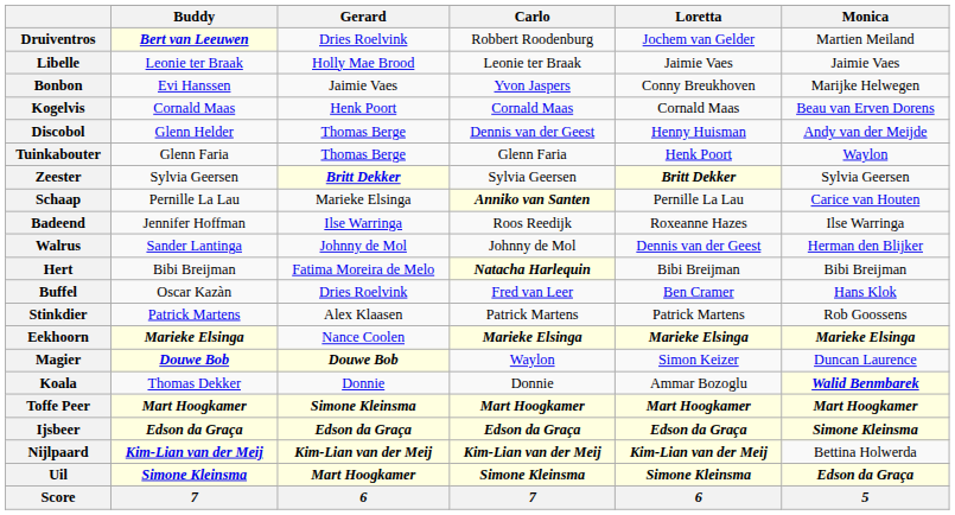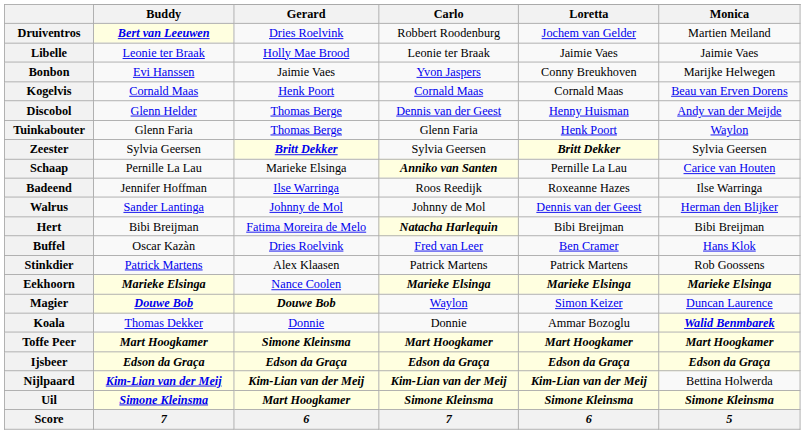 <table class="wikitable" style="text-align:center; font-size:85%; line-height:15px; width:70%">
 <tr>
 <th rowspan="2"></th>
 </tr>
 <tr>
 <th>Buddy</th>
 <th>Gerard</th>
 <th>Carlo</th>
 <th>Loretta</th>
 <th>Monica</th>
 </tr>
 <tr>
 <th>Druiventros</th>
 <td bgcolor="lightyellow"><strong><em><a href='#'>Bert van Leeuwen</a></em></strong></td>
 <td><a href='#'>Dries Roelvink</a></td>
 <td>Robbert Roodenburg</td>
 <td><a href='#'>Jochem van Gelder</a></td>
 <td>Martien Meiland</td>
 </tr>
 <tr>
 <th>Libelle</th>
 <td><a href='#'>Leonie ter Braak</a></td>
 <td><a href='#'>Holly Mae Brood</a></td>
 <td>Leonie ter Braak</td>
 <td>Jaimie Vaes</td>
 <td>Jaimie Vaes</td>
 </tr>
 <tr>
 <th>Bonbon</th>
 <td><a href='#'>Evi Hanssen</a></td>
 <td>Jaimie Vaes</td>
 <td><a href='#'>Yvon Jaspers</a></td>
 <td>Conny Breukhoven</td>
 <td>Marijke Helwegen</td>
 </tr>
 <tr>
 <th>Kogelvis</th>
 <td><a href='#'>Cornald Maas</a></td>
 <td><a href='#'>Henk Poort</a></td>
 <td><a href='#'>Cornald Maas</a></td>
 <td>Cornald Maas</td>
 <td><a href='#'>Beau van Erven Dorens</a></td>
 </tr>
 <tr>
 <th>Discobol</th>
 <td><a href='#'>Glenn Helder</a></td>
 <td><a href='#'>Thomas Berge</a></td>
 <td><a href='#'>Dennis van der Geest</a></td>
 <td><a href='#'>Henny Huisman</a></td>
 <td><a href='#'>Andy van der Meijde</a></td>
 </tr>
 <tr>
 <th>Tuinkabouter</th>
 <td>Glenn Faria</td>
 <td><a href='#'>Thomas Berge</a></td>
 <td>Glenn Faria</td>
 <td><a href='#'>Henk Poort</a></td>
 <td><a href='#'>Waylon</a></td>
 </tr>
 <tr>
 <th>Zeester</th>
 <td>Sylvia Geersen</td>
 <td bgcolor="lightyellow"><strong><em><a href='#'>Britt Dekker</a></em></strong></td>
 <td>Sylvia Geersen</td>
 <td bgcolor="lightyellow"><strong><em>Britt Dekker</em></strong></td>
 <td>Sylvia Geersen</td>
 </tr>
 <tr>
 <th>Schaap</th>
 <td>Pernille La Lau</td>
 <td>Marieke Elsinga</td>
 <td bgcolor="lightyellow"><strong><em>Anniko van Santen</em></strong></td>
 <td>Pernille La Lau</td>
 <td><a href='#'>Carice van Houten</a></td>
 </tr>
 <tr>
 <th>Badeend</th>
 <td>Jennifer Hoffman</td>
 <td><a href='#'>Ilse Warringa</a></td>
 <td>Roos Reedijk</td>
 <td>Roxeanne Hazes</td>
 <td>Ilse Warringa</td>
 </tr>
 <tr>
 <th>Walrus</th>
 <td><a href='#'>Sander Lantinga</a></td>
 <td><a href='#'>Johnny de Mol</a></td>
 <td>Johnny de Mol</td>
 <td><a href='#'>Dennis van der Geest</a></td>
 <td><a href='#'>Herman den Blijker</a></td>
 </tr>
 <tr>
 <th>Hert</th>
 <td>Bibi Breijman</td>
 <td><a href='#'>Fatima Moreira de Melo</a></td>
 <td bgcolor="lightyellow"><strong><em>Natacha Harlequin</em></strong></td>
 <td>Bibi Breijman</td>
 <td>Bibi Breijman</td>
 </tr>
 <tr>
 <th>Buffel</th>
 <td>Oscar Kazàn</td>
 <td><a href='#'>Dries Roelvink</a></td>
 <td><a href='#'>Fred van Leer</a></td>
 <td><a href='#'>Ben Cramer</a></td>
 <td><a href='#'>Hans Klok</a></td>
 </tr>
 <tr>
 <th>Stinkdier</th>
 <td><a href='#'>Patrick Martens</a></td>
 <td>Alex Klaasen</td>
 <td>Patrick Martens</td>
 <td>Patrick Martens</td>
 <td>Rob Goossens</td>
 </tr>
 <tr>
 <th>Eekhoorn</th>
 <td bgcolor="lightyellow"><strong><em>Marieke Elsinga</em></strong></td>
 <td><a href='#'>Nance Coolen</a></td>
 <td bgcolor="lightyellow"><strong><em>Marieke Elsinga</em></strong></td>
 <td bgcolor="lightyellow"><strong><em>Marieke Elsinga</em></strong></td>
 <td bgcolor="lightyellow"><strong><em>Marieke Elsinga</em></strong></td>
 </tr>
 <tr>
 <th>Magier</th>
 <td bgcolor="lightyellow"><strong><em> <a href='#'>Douwe Bob</a></em></strong></td>
 <td bgcolor="lightyellow"><strong><em>Douwe Bob</em></strong></td>
 <td><a href='#'>Waylon</a></td>
 <td><a href='#'>Simon Keizer</a></td>
 <td><a href='#'>Duncan Laurence</a></td>
 </tr>
 <tr>
 <th>Koala</th>
 <td><a href='#'>Thomas Dekker</a></td>
 <td><a href='#'>Donnie</a></td>
 <td>Donnie</td>
 <td>Ammar Bozoglu</td>
 <td bgcolor="lightyellow"><strong><em><a href='#'>Walid Benmbarek</a></em></strong></td>
 </tr>
 <tr>
 <th>Toffe Peer</th>
 <td bgcolor="lightyellow"><strong><em>Mart Hoogkamer</em></strong></td>
 <td bgcolor="lightyellow"><strong><em>Simone Kleinsma</em></strong></td>
 <td bgcolor="lightyellow"><strong><em>Mart Hoogkamer</em></strong></td>
 <td bgcolor="lightyellow"><strong><em> Mart Hoogkamer</em></strong></td>
 <td bgcolor="lightyellow"><strong><em>Mart Hoogkamer</em></strong></td>
 </tr>
 <tr>
 <th>Ijsbeer</th>
 <td bgcolor="lightyellow"><strong><em>Edson da Graça</em></strong></td>
 <td bgcolor="lightyellow"><strong><em>Edson da Graça</em></strong></td>
 <td bgcolor="lightyellow"><strong><em>Edson da Graça</em></strong></td>
 <td bgcolor="lightyellow"><strong><em>Edson da Graça</em></strong></td>
-<td bgcolor="lightyellow"><strong><em>Simone Kleinsma</em></strong></td>
+<td bgcolor="lightyellow"><strong><em>Edson da Graça</em></strong></td>
 </tr>
 <tr>
 <th>Nijlpaard</th>
 <td bgcolor="lightyellow"><strong><em><a href='#'>Kim-Lian van der Meij</a></em></strong></td>
 <td bgcolor="lightyellow"><strong><em>Kim-Lian van der Meij</em></strong></td>
 <td bgcolor="lightyellow"><strong><em>Kim-Lian van der Meij</em></strong></td>
 <td bgcolor="lightyellow"><strong><em>Kim-Lian van der Meij</em></strong></td>
 <td>Bettina Holwerda</td>
 </tr>
 <tr>
 <th>Uil</th>
 <td bgcolor="lightyellow"><strong><em><a href='#'>Simone Kleinsma</a></em></strong></td>
 <td bgcolor="lightyellow"><strong><em> Mart Hoogkamer</em></strong></td>
 <td bgcolor="lightyellow"><strong><em>Simone Kleinsma</em></strong></td>
 <td bgcolor="lightyellow"><strong><em>Simone Kleinsma</em></strong></td>
-<td bgcolor="lightyellow"><strong><em>Edson da Graça</em></strong></td>
+<td bgcolor="lightyellow"><strong><em>Simone Kleinsma</em></strong></td>
 </tr>
 <tr>
 <th>Score</th>
 <th><em>7</em></th>
 <th><em>6</em></th>
 <th><em>7</em></th>
 <th><em>6</em></th>
 <th><em>5</em></th>
 </tr>
 </table>
